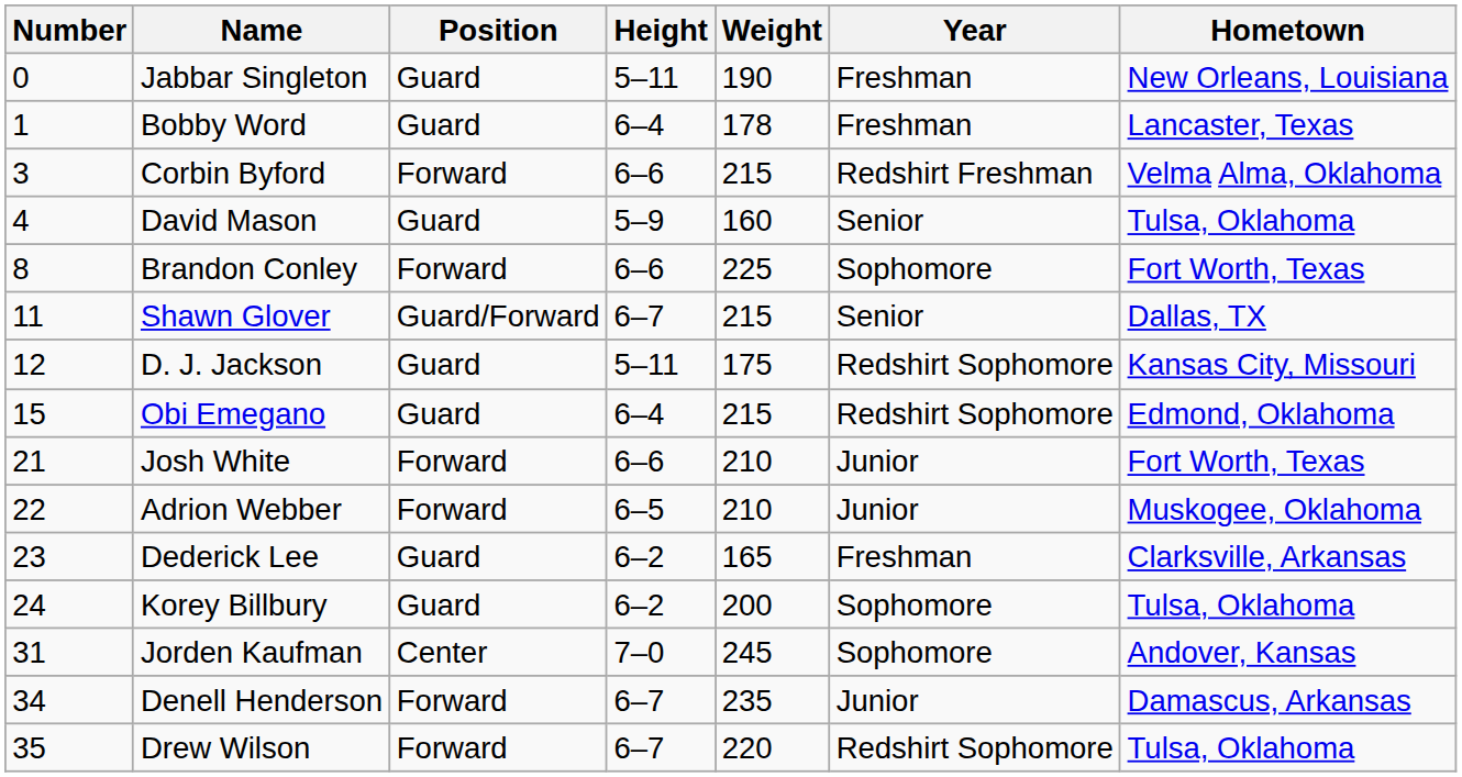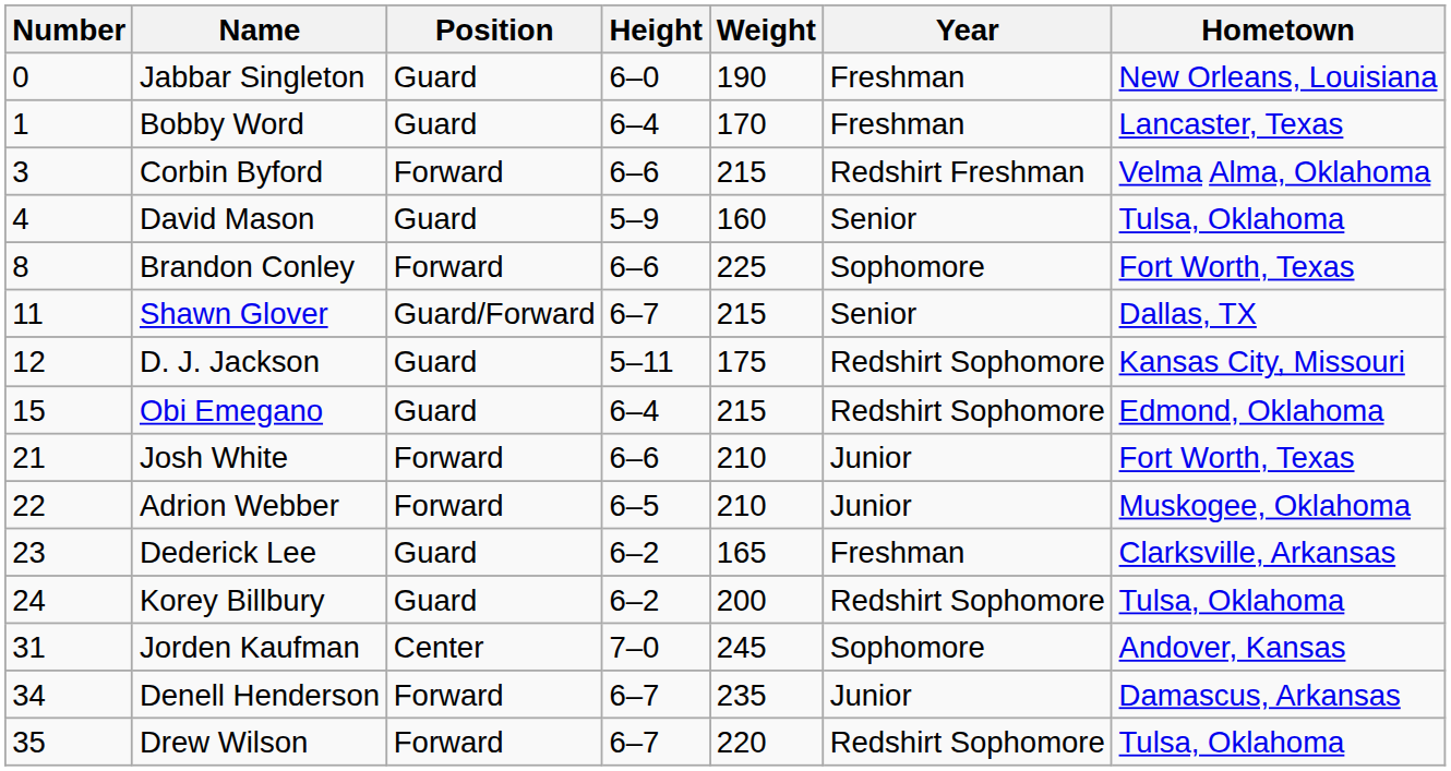 <table class="wikitable sortable" style="font-size: 95%;">
 <tr>
 <th>Number</th>
 <th>Name</th>
 <th>Position</th>
 <th>Height</th>
 <th>Weight</th>
 <th>Year</th>
 <th>Hometown</th>
 </tr>
 <tr>
 <td>0</td>
 <td>Jabbar Singleton</td>
 <td>Guard</td>
-<td>5–11</td>
+<td>6–0</td>
 <td>190</td>
 <td>Freshman</td>
 <td><a href='#'>New Orleans, Louisiana</a></td>
 </tr>
 <tr>
 <td>1</td>
 <td>Bobby Word</td>
 <td>Guard</td>
 <td>6–4</td>
-<td>178</td>
+<td>170</td>
 <td>Freshman</td>
 <td><a href='#'>Lancaster, Texas</a></td>
 </tr>
 <tr>
 <td>3</td>
 <td>Corbin Byford</td>
 <td>Forward</td>
 <td>6–6</td>
 <td>215</td>
 <td>Redshirt Freshman</td>
 <td><a href='#'>Velma</a> <a href='#'>Alma, Oklahoma</a></td>
 </tr>
 <tr>
 <td>4</td>
 <td>David Mason</td>
 <td>Guard</td>
 <td>5–9</td>
 <td>160</td>
 <td>Senior</td>
 <td><a href='#'>Tulsa, Oklahoma</a></td>
 </tr>
 <tr>
 <td>8</td>
 <td>Brandon Conley</td>
 <td>Forward</td>
 <td>6–6</td>
 <td>225</td>
 <td>Sophomore</td>
 <td><a href='#'>Fort Worth, Texas</a></td>
 </tr>
 <tr>
 <td>11</td>
 <td><a href='#'>Shawn Glover</a></td>
 <td>Guard/Forward</td>
 <td>6–7</td>
 <td>215</td>
 <td>Senior</td>
 <td><a href='#'>Dallas, TX</a></td>
 </tr>
 <tr>
 <td>12</td>
 <td>D. J. Jackson</td>
 <td>Guard</td>
 <td>5–11</td>
 <td>175</td>
 <td>Redshirt Sophomore</td>
 <td><a href='#'>Kansas City, Missouri</a></td>
 </tr>
 <tr>
 <td>15</td>
 <td><a href='#'>Obi Emegano</a></td>
 <td>Guard</td>
 <td>6–4</td>
 <td>215</td>
 <td>Redshirt Sophomore</td>
 <td><a href='#'>Edmond, Oklahoma</a></td>
 </tr>
 <tr>
 <td>21</td>
 <td>Josh White</td>
 <td>Forward</td>
 <td>6–6</td>
 <td>210</td>
 <td>Junior</td>
 <td><a href='#'>Fort Worth, Texas</a></td>
 </tr>
 <tr>
 <td>22</td>
 <td>Adrion Webber</td>
 <td>Forward</td>
 <td>6–5</td>
 <td>210</td>
 <td>Junior</td>
 <td><a href='#'>Muskogee, Oklahoma</a></td>
 </tr>
 <tr>
 <td>23</td>
 <td>Dederick Lee</td>
 <td>Guard</td>
 <td>6–2</td>
 <td>165</td>
 <td>Freshman</td>
 <td><a href='#'>Clarksville, Arkansas</a></td>
 </tr>
 <tr>
 <td>24</td>
 <td>Korey Billbury</td>
 <td>Guard</td>
 <td>6–2</td>
 <td>200</td>
-<td>Sophomore</td>
+<td>Redshirt Sophomore</td>
 <td><a href='#'>Tulsa, Oklahoma</a></td>
 </tr>
 <tr>
 <td>31</td>
 <td>Jorden Kaufman</td>
 <td>Center</td>
 <td>7–0</td>
 <td>245</td>
 <td>Sophomore</td>
 <td><a href='#'>Andover, Kansas</a></td>
 </tr>
 <tr>
 <td>34</td>
 <td>Denell Henderson</td>
 <td>Forward</td>
 <td>6–7</td>
 <td>235</td>
 <td>Junior</td>
 <td><a href='#'>Damascus, Arkansas</a></td>
 </tr>
 <tr>
 <td>35</td>
 <td>Drew Wilson</td>
 <td>Forward</td>
 <td>6–7</td>
 <td>220</td>
 <td>Redshirt Sophomore</td>
 <td><a href='#'>Tulsa, Oklahoma</a></td>
 </tr>
 </table>
